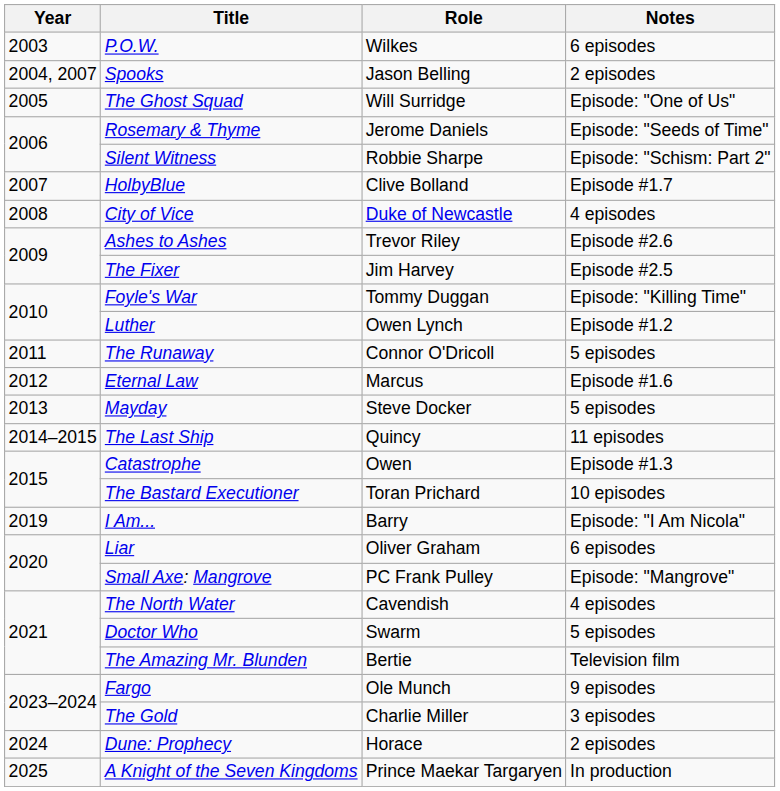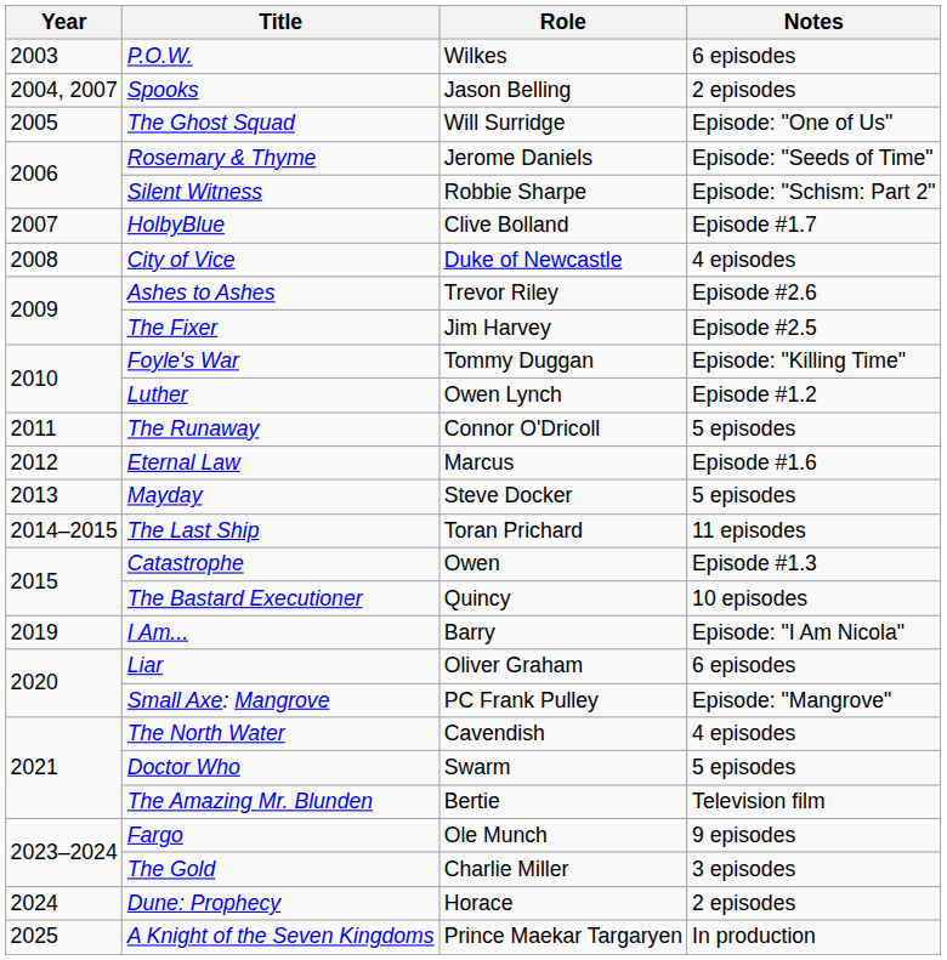 <table class="wikitable sortable">
 <tr>
 <th>Year</th>
 <th>Title</th>
 <th>Role</th>
 <th class="unsortable">Notes</th>
 </tr>
 <tr>
 <td>2003</td>
 <td><em><a href='#'>P.O.W.</a></em></td>
 <td>Wilkes</td>
 <td>6 episodes</td>
 </tr>
 <tr>
 <td>2004, 2007</td>
 <td><em><a href='#'>Spooks</a></em></td>
 <td>Jason Belling</td>
 <td>2 episodes</td>
 </tr>
 <tr>
 <td>2005</td>
 <td><em><a href='#'>The Ghost Squad</a></em></td>
 <td>Will Surridge</td>
 <td>Episode: "One of Us"</td>
 </tr>
 <tr>
 <td rowspan="2">2006</td>
 <td><em><a href='#'>Rosemary & Thyme</a></em></td>
 <td>Jerome Daniels</td>
 <td>Episode: "Seeds of Time"</td>
 </tr>
 <tr>
 <td><em><a href='#'>Silent Witness</a></em></td>
 <td>Robbie Sharpe</td>
 <td>Episode: "Schism: Part 2"</td>
 </tr>
 <tr>
 <td>2007</td>
 <td><em><a href='#'>HolbyBlue</a></em></td>
 <td>Clive Bolland</td>
 <td>Episode #1.7</td>
 </tr>
 <tr>
 <td>2008</td>
 <td><em><a href='#'>City of Vice</a></em></td>
 <td><a href='#'>Duke of Newcastle</a></td>
 <td>4 episodes</td>
 </tr>
 <tr>
 <td rowspan="2">2009</td>
 <td><em><a href='#'>Ashes to Ashes</a></em></td>
 <td>Trevor Riley</td>
 <td>Episode #2.6</td>
 </tr>
 <tr>
 <td><em><a href='#'>The Fixer</a></em></td>
 <td>Jim Harvey</td>
 <td>Episode #2.5</td>
 </tr>
 <tr>
 <td rowspan="2">2010</td>
 <td><em><a href='#'>Foyle's War</a></em></td>
 <td>Tommy Duggan</td>
 <td>Episode: "Killing Time"</td>
 </tr>
 <tr>
 <td><em><a href='#'>Luther</a></em></td>
 <td>Owen Lynch</td>
 <td>Episode #1.2</td>
 </tr>
 <tr>
 <td>2011</td>
 <td><em><a href='#'>The Runaway</a></em></td>
 <td>Connor O'Dricoll</td>
 <td>5 episodes</td>
 </tr>
 <tr>
 <td>2012</td>
 <td><em><a href='#'>Eternal Law</a></em></td>
 <td>Marcus</td>
 <td>Episode #1.6</td>
 </tr>
 <tr>
 <td>2013</td>
 <td><em><a href='#'>Mayday</a></em></td>
 <td>Steve Docker</td>
 <td>5 episodes</td>
 </tr>
 <tr>
 <td>2014–2015</td>
 <td><em><a href='#'>The Last Ship</a></em></td>
-<td>Quincy</td>
+<td>Toran Prichard</td>
 <td>11 episodes</td>
 </tr>
 <tr>
 <td rowspan="2">2015</td>
 <td><em><a href='#'>Catastrophe</a></em></td>
 <td>Owen</td>
 <td>Episode #1.3</td>
 </tr>
 <tr>
 <td><em><a href='#'>The Bastard Executioner</a></em></td>
-<td>Toran Prichard</td>
+<td>Quincy</td>
 <td>10 episodes</td>
 </tr>
 <tr>
 <td>2019</td>
 <td><em><a href='#'>I Am...</a></em></td>
 <td>Barry</td>
 <td>Episode: "I Am Nicola"</td>
 </tr>
 <tr>
 <td rowspan="2">2020</td>
 <td><em><a href='#'>Liar</a></em></td>
 <td>Oliver Graham</td>
 <td>6 episodes</td>
 </tr>
 <tr>
 <td><em><a href='#'>Small Axe</a>: <a href='#'>Mangrove</a></em></td>
 <td>PC Frank Pulley</td>
 <td>Episode: "Mangrove"</td>
 </tr>
 <tr>
 <td rowspan="3">2021</td>
 <td><em><a href='#'>The North Water</a></em></td>
 <td>Cavendish</td>
 <td>4 episodes</td>
 </tr>
 <tr>
 <td><em><a href='#'>Doctor Who</a></em></td>
 <td>Swarm</td>
 <td>5 episodes</td>
 </tr>
 <tr>
 <td><em><a href='#'>The Amazing Mr. Blunden</a></em></td>
 <td>Bertie</td>
 <td>Television film</td>
 </tr>
 <tr>
 <td rowspan="2">2023–2024</td>
 <td><em><a href='#'>Fargo</a></em></td>
 <td>Ole Munch</td>
 <td>9 episodes</td>
 </tr>
 <tr>
 <td><em><a href='#'>The Gold</a></em></td>
 <td>Charlie Miller</td>
 <td>3 episodes</td>
 </tr>
 <tr>
 <td>2024</td>
 <td><em><a href='#'>Dune: Prophecy</a></em></td>
 <td>Horace</td>
 <td>2 episodes</td>
 </tr>
 <tr>
 <td>2025</td>
 <td><em><a href='#'>A Knight of the Seven Kingdoms</a></em></td>
 <td>Prince Maekar Targaryen</td>
 <td>In production</td>
 </tr>
 </table>
